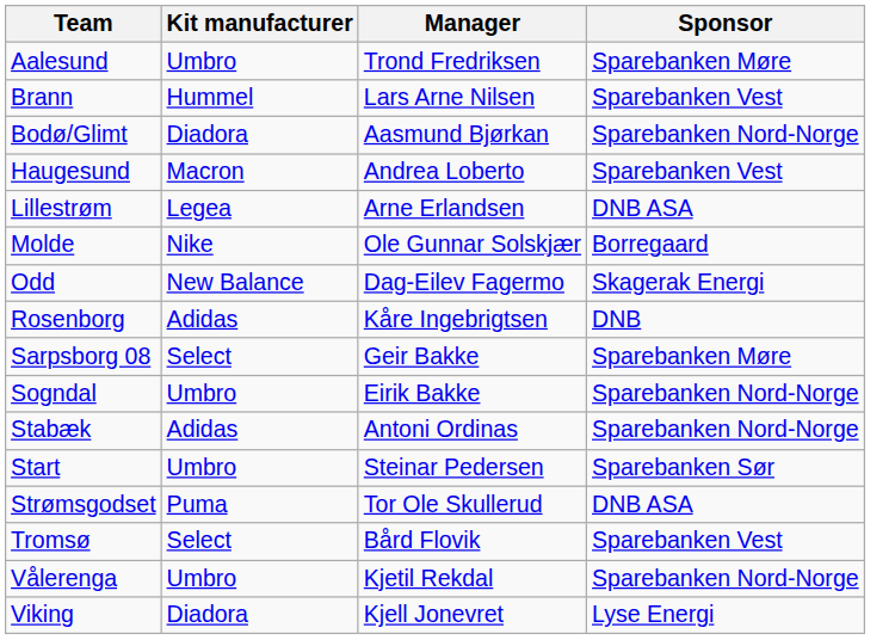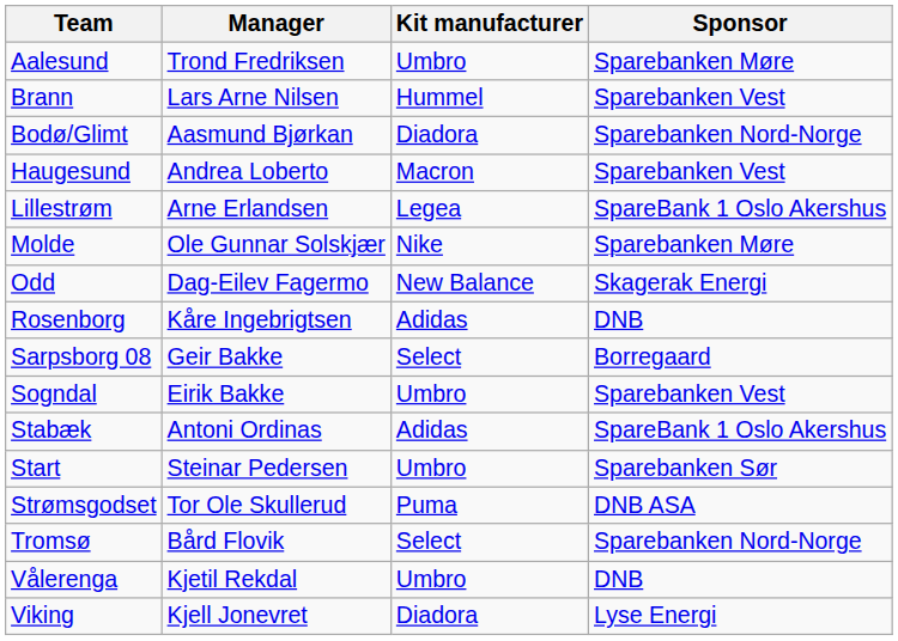 <table class="wikitable sortable" border="1">
 <tr>
 <th>Team</th>
+<th>Manager</th>
 <th>Kit manufacturer</th>
-<th>Manager</th>
 <th>Sponsor</th>
 </tr>
 <tr>
 <td><a href='#'>Aalesund</a></td>
+<td> <a href='#'>Trond Fredriksen</a></td>
 <td><a href='#'>Umbro</a></td>
-<td> <a href='#'>Trond Fredriksen</a></td>
 <td><a href='#'>Sparebanken Møre</a></td>
 </tr>
 <tr>
 <td><a href='#'>Brann</a></td>
+<td> <a href='#'>Lars Arne Nilsen</a></td>
 <td><a href='#'>Hummel</a></td>
-<td> <a href='#'>Lars Arne Nilsen</a></td>
 <td><a href='#'>Sparebanken Vest</a></td>
 </tr>
 <tr>
 <td><a href='#'>Bodø/Glimt</a></td>
+<td> <a href='#'>Aasmund Bjørkan</a></td>
 <td><a href='#'>Diadora</a></td>
-<td> <a href='#'>Aasmund Bjørkan</a></td>
 <td><a href='#'>Sparebanken Nord-Norge</a></td>
 </tr>
 <tr>
 <td><a href='#'>Haugesund</a></td>
+<td> <a href='#'>Andrea Loberto</a></td>
 <td><a href='#'>Macron</a></td>
-<td> <a href='#'>Andrea Loberto</a></td>
 <td><a href='#'>Sparebanken Vest</a></td>
 </tr>
 <tr>
 <td><a href='#'>Lillestrøm</a></td>
+<td> <a href='#'>Arne Erlandsen</a></td>
 <td><a href='#'>Legea</a></td>
-<td> <a href='#'>Arne Erlandsen</a></td>
-<td><a href='#'>DNB ASA</a></td>
+<td><a href='#'>SpareBank 1 Oslo Akershus</a></td>
 </tr>
 <tr>
 <td><a href='#'>Molde</a></td>
+<td> <a href='#'>Ole Gunnar Solskjær</a></td>
 <td><a href='#'>Nike</a></td>
-<td> <a href='#'>Ole Gunnar Solskjær</a></td>
-<td><a href='#'>Borregaard</a></td>
+<td><a href='#'>Sparebanken Møre</a></td>
 </tr>
 <tr>
 <td><a href='#'>Odd</a></td>
+<td> <a href='#'>Dag-Eilev Fagermo</a></td>
 <td><a href='#'>New Balance</a></td>
-<td> <a href='#'>Dag-Eilev Fagermo</a></td>
 <td><a href='#'>Skagerak Energi</a></td>
 </tr>
 <tr>
 <td><a href='#'>Rosenborg</a></td>
+<td> <a href='#'>Kåre Ingebrigtsen</a></td>
 <td><a href='#'>Adidas</a></td>
-<td> <a href='#'>Kåre Ingebrigtsen</a></td>
 <td><a href='#'>DNB</a></td>
 </tr>
 <tr>
 <td><a href='#'>Sarpsborg 08</a></td>
+<td> <a href='#'>Geir Bakke</a></td>
 <td><a href='#'>Select</a></td>
-<td> <a href='#'>Geir Bakke</a></td>
-<td><a href='#'>Sparebanken Møre</a></td>
+<td><a href='#'>Borregaard</a></td>
 </tr>
 <tr>
 <td><a href='#'>Sogndal</a></td>
+<td> <a href='#'>Eirik Bakke</a></td>
 <td><a href='#'>Umbro</a></td>
-<td> <a href='#'>Eirik Bakke</a></td>
-<td><a href='#'>Sparebanken Nord-Norge</a></td>
+<td><a href='#'>Sparebanken Vest</a></td>
 </tr>
 <tr>
 <td><a href='#'>Stabæk</a></td>
+<td> <a href='#'>Antoni Ordinas</a></td>
 <td><a href='#'>Adidas</a></td>
-<td> <a href='#'>Antoni Ordinas</a></td>
-<td><a href='#'>Sparebanken Nord-Norge</a></td>
+<td><a href='#'>SpareBank 1 Oslo Akershus</a></td>
 </tr>
 <tr>
 <td><a href='#'>Start</a></td>
+<td> <a href='#'>Steinar Pedersen</a></td>
 <td><a href='#'>Umbro</a></td>
-<td> <a href='#'>Steinar Pedersen</a></td>
 <td><a href='#'>Sparebanken Sør</a></td>
 </tr>
 <tr>
 <td><a href='#'>Strømsgodset</a></td>
+<td> <a href='#'>Tor Ole Skullerud</a></td>
 <td><a href='#'>Puma</a></td>
-<td> <a href='#'>Tor Ole Skullerud</a></td>
 <td><a href='#'>DNB ASA</a></td>
 </tr>
 <tr>
 <td><a href='#'>Tromsø</a></td>
+<td> <a href='#'>Bård Flovik</a></td>
 <td><a href='#'>Select</a></td>
-<td> <a href='#'>Bård Flovik</a></td>
-<td><a href='#'>Sparebanken Vest</a></td>
+<td><a href='#'>Sparebanken Nord-Norge</a></td>
 </tr>
 <tr>
 <td><a href='#'>Vålerenga</a></td>
+<td> <a href='#'>Kjetil Rekdal</a></td>
 <td><a href='#'>Umbro</a></td>
-<td> <a href='#'>Kjetil Rekdal</a></td>
-<td><a href='#'>Sparebanken Nord-Norge</a></td>
+<td><a href='#'>DNB</a></td>
 </tr>
 <tr>
 <td><a href='#'>Viking</a></td>
+<td> <a href='#'>Kjell Jonevret</a></td>
 <td><a href='#'>Diadora</a></td>
-<td> <a href='#'>Kjell Jonevret</a></td>
 <td><a href='#'>Lyse Energi</a></td>
 </tr>
 </table>
